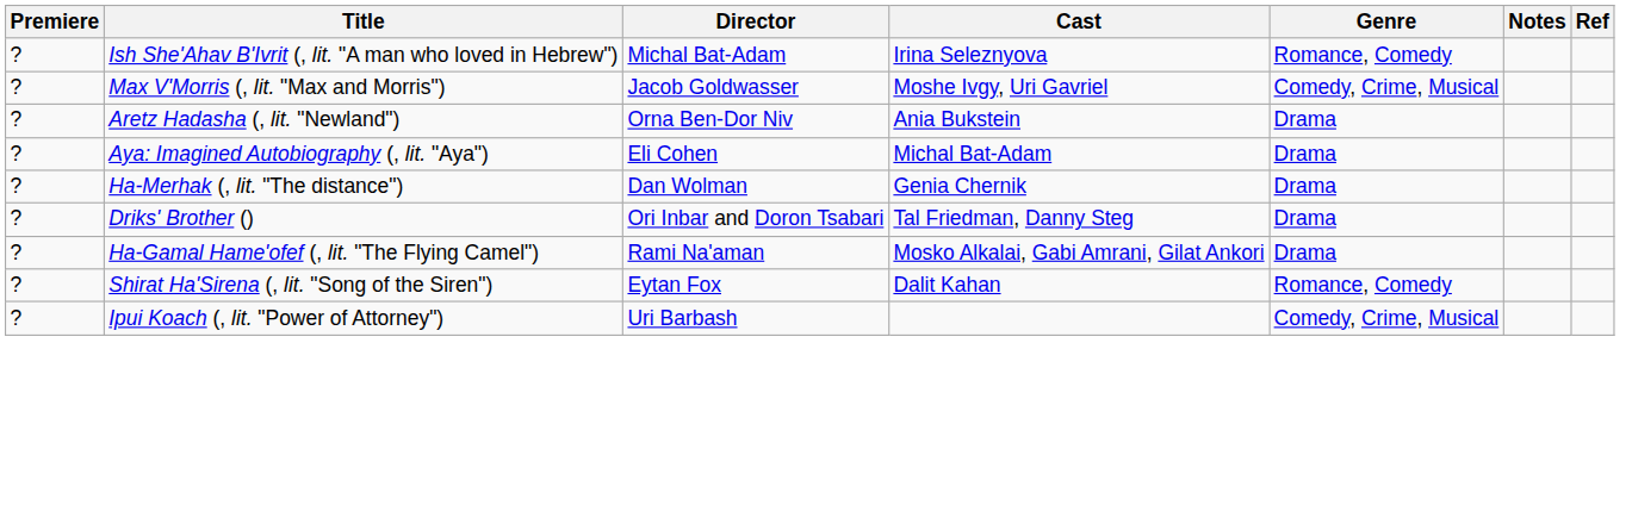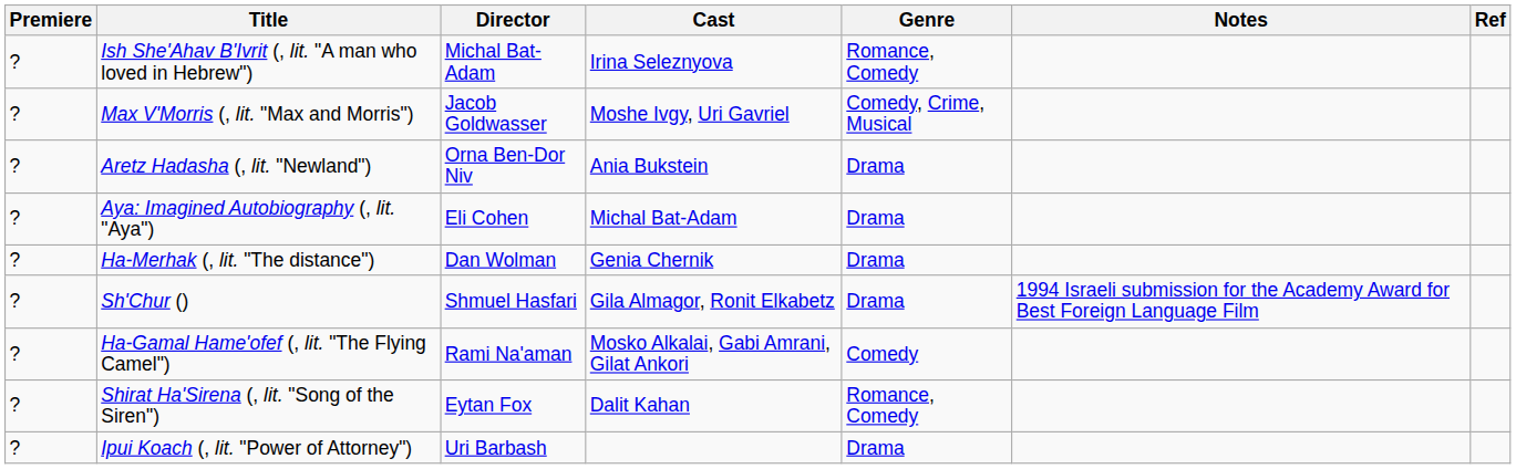 <table class="wikitable">
 <tr>
 <th>Premiere</th>
 <th>Title</th>
 <th>Director</th>
 <th>Cast</th>
 <th>Genre</th>
 <th>Notes</th>
 <th>Ref</th>
 </tr>
 <tr>
 <td>?</td>
 <td><em><a href='#'>Ish She'Ahav B'Ivrit</a></em> (, <em>lit.</em> "A man who loved in Hebrew")</td>
 <td><a href='#'>Michal Bat-Adam</a></td>
 <td><a href='#'>Irina Seleznyova</a></td>
 <td><a href='#'>Romance</a>, <a href='#'>Comedy</a></td>
 <td></td>
 <td></td>
 </tr>
 <tr>
 <td>?</td>
 <td><em><a href='#'>Max V'Morris</a></em> (, <em>lit.</em> "Max and Morris")</td>
 <td><a href='#'>Jacob Goldwasser</a></td>
 <td><a href='#'>Moshe Ivgy</a>, <a href='#'>Uri Gavriel</a></td>
 <td><a href='#'>Comedy</a>, <a href='#'>Crime</a>, <a href='#'>Musical</a></td>
 <td></td>
 <td></td>
 </tr>
 <tr>
 <td>?</td>
 <td><em><a href='#'>Aretz Hadasha</a></em> (, <em>lit.</em> "Newland")</td>
 <td><a href='#'>Orna Ben-Dor Niv</a></td>
 <td><a href='#'>Ania Bukstein</a></td>
 <td><a href='#'>Drama</a></td>
 <td></td>
 <td></td>
 </tr>
 <tr>
 <td>?</td>
 <td><em><a href='#'>Aya: Imagined Autobiography</a></em> (, <em>lit.</em> "Aya")</td>
 <td><a href='#'>Eli Cohen</a></td>
 <td><a href='#'>Michal Bat-Adam</a></td>
 <td><a href='#'>Drama</a></td>
 <td></td>
 <td></td>
 </tr>
 <tr>
 <td>?</td>
 <td><em><a href='#'>Ha-Merhak</a></em> (, <em>lit.</em> "The distance")</td>
 <td><a href='#'>Dan Wolman</a></td>
 <td><a href='#'>Genia Chernik</a></td>
 <td><a href='#'>Drama</a></td>
 <td></td>
 <td></td>
 </tr>
 <tr>
 <td>?</td>
-<td><em><a href='#'>Driks' Brother</a></em> ()</td>
-<td><a href='#'>Ori Inbar</a> and <a href='#'>Doron Tsabari</a></td>
-<td><a href='#'>Tal Friedman</a>, <a href='#'>Danny Steg</a></td>
+<td><em><a href='#'>Sh'Chur</a></em> ()</td>
+<td><a href='#'>Shmuel Hasfari</a></td>
+<td><a href='#'>Gila Almagor</a>, <a href='#'>Ronit Elkabetz</a></td>
 <td><a href='#'>Drama</a></td>
-<td></td>
+<td><a href='#'>1994 Israeli submission for the Academy Award for Best Foreign Language Film</a></td>
 <td></td>
 </tr>
 <tr>
 <td>?</td>
 <td><em><a href='#'>Ha-Gamal Hame'ofef</a></em> (, <em>lit.</em> "The Flying Camel")</td>
 <td><a href='#'>Rami Na'aman</a></td>
 <td><a href='#'>Mosko Alkalai</a>, <a href='#'>Gabi Amrani</a>, <a href='#'>Gilat Ankori</a></td>
-<td><a href='#'>Drama</a></td>
+<td><a href='#'>Comedy</a></td>
 <td></td>
 <td></td>
 </tr>
 <tr>
 <td>?</td>
 <td><em><a href='#'>Shirat Ha'Sirena</a></em> (, <em>lit.</em> "Song of the Siren")</td>
 <td><a href='#'>Eytan Fox</a></td>
 <td><a href='#'>Dalit Kahan</a></td>
 <td><a href='#'>Romance</a>, <a href='#'>Comedy</a></td>
 <td></td>
 <td></td>
 </tr>
 <tr>
 <td>?</td>
 <td><em><a href='#'>Ipui Koach</a></em> (, <em>lit.</em> "Power of Attorney")</td>
 <td><a href='#'>Uri Barbash</a></td>
 <td></td>
-<td><a href='#'>Comedy</a>, <a href='#'>Crime</a>, <a href='#'>Musical</a></td>
+<td><a href='#'>Drama</a></td>
 <td></td>
 <td></td>
 </tr>
 </table>
